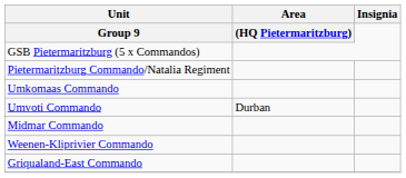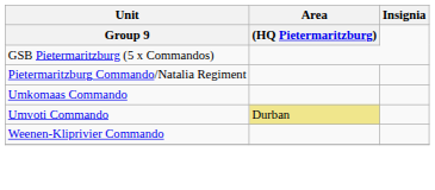 <table class="wikitable">
 <tr>
 <th>Unit</th>
 <th>Area</th>
 <th>Insignia</th>
 </tr>
 <tr>
 <th>Group 9</th>
 <th>(HQ <a href='#'>Pietermaritzburg</a>)</th>
 </tr>
 <tr>
 <td>GSB <a href='#'>Pietermaritzburg</a> (5 x Commandos)</td>
 </tr>
 <tr>
 <td><a href='#'>Pietermaritzburg Commando</a>/Natalia Regiment</td>
 <td></td>
 <td></td>
 </tr>
 <tr>
 <td><a href='#'>Umkomaas Commando</a></td>
 <td></td>
 <td></td>
 </tr>
 <tr>
 <td><a href='#'>Umvoti Commando</a></td>
-<td>Durban</td>
-<td></td>
-</tr>
-<tr>
-<td><a href='#'>Midmar Commando</a></td>
-<td></td>
+<td style="background: khaki;">Durban</td>
 <td></td>
 </tr>
 <tr>
 <td><a href='#'>Weenen-Kliprivier Commando</a></td>
 <td></td>
 <td></td>
 </tr>
 <tr>
-<td><a href='#'>Griqualand-East Commando</a></td>
-<td></td>
-<td></td>
-</tr>
-<tr>
 </tr>
 </table>
